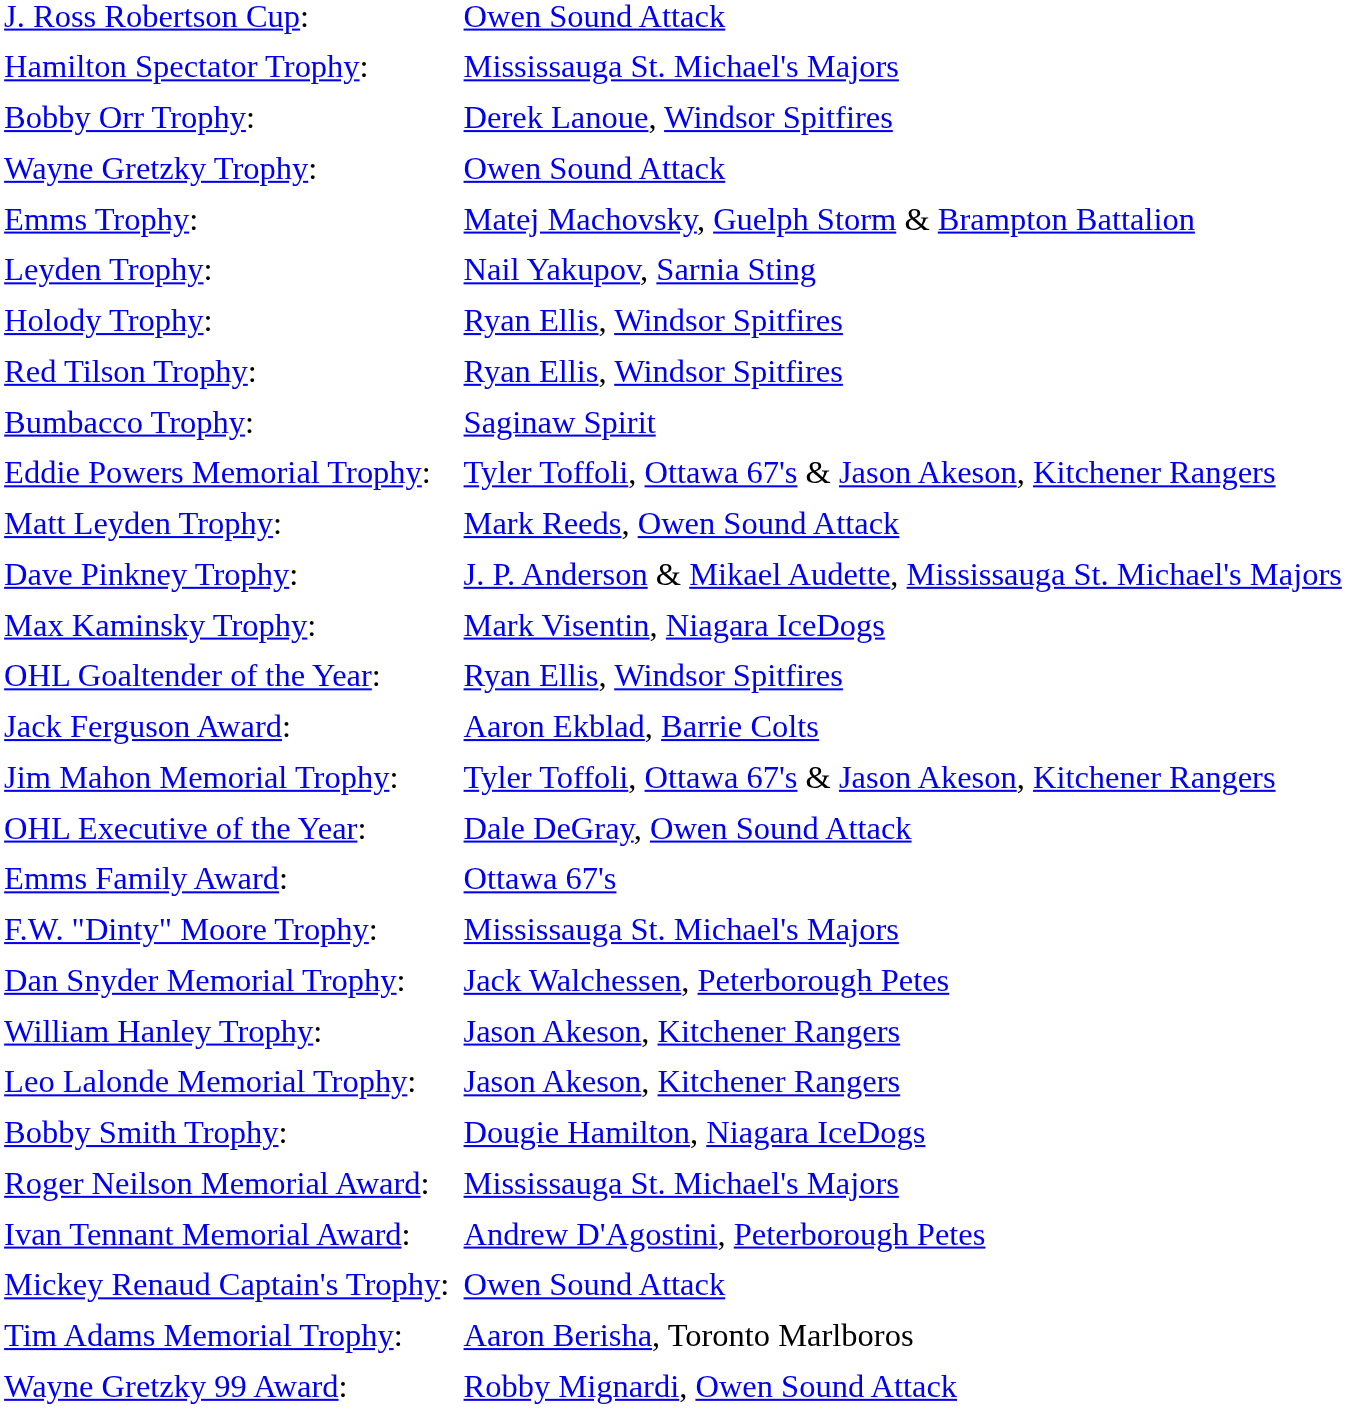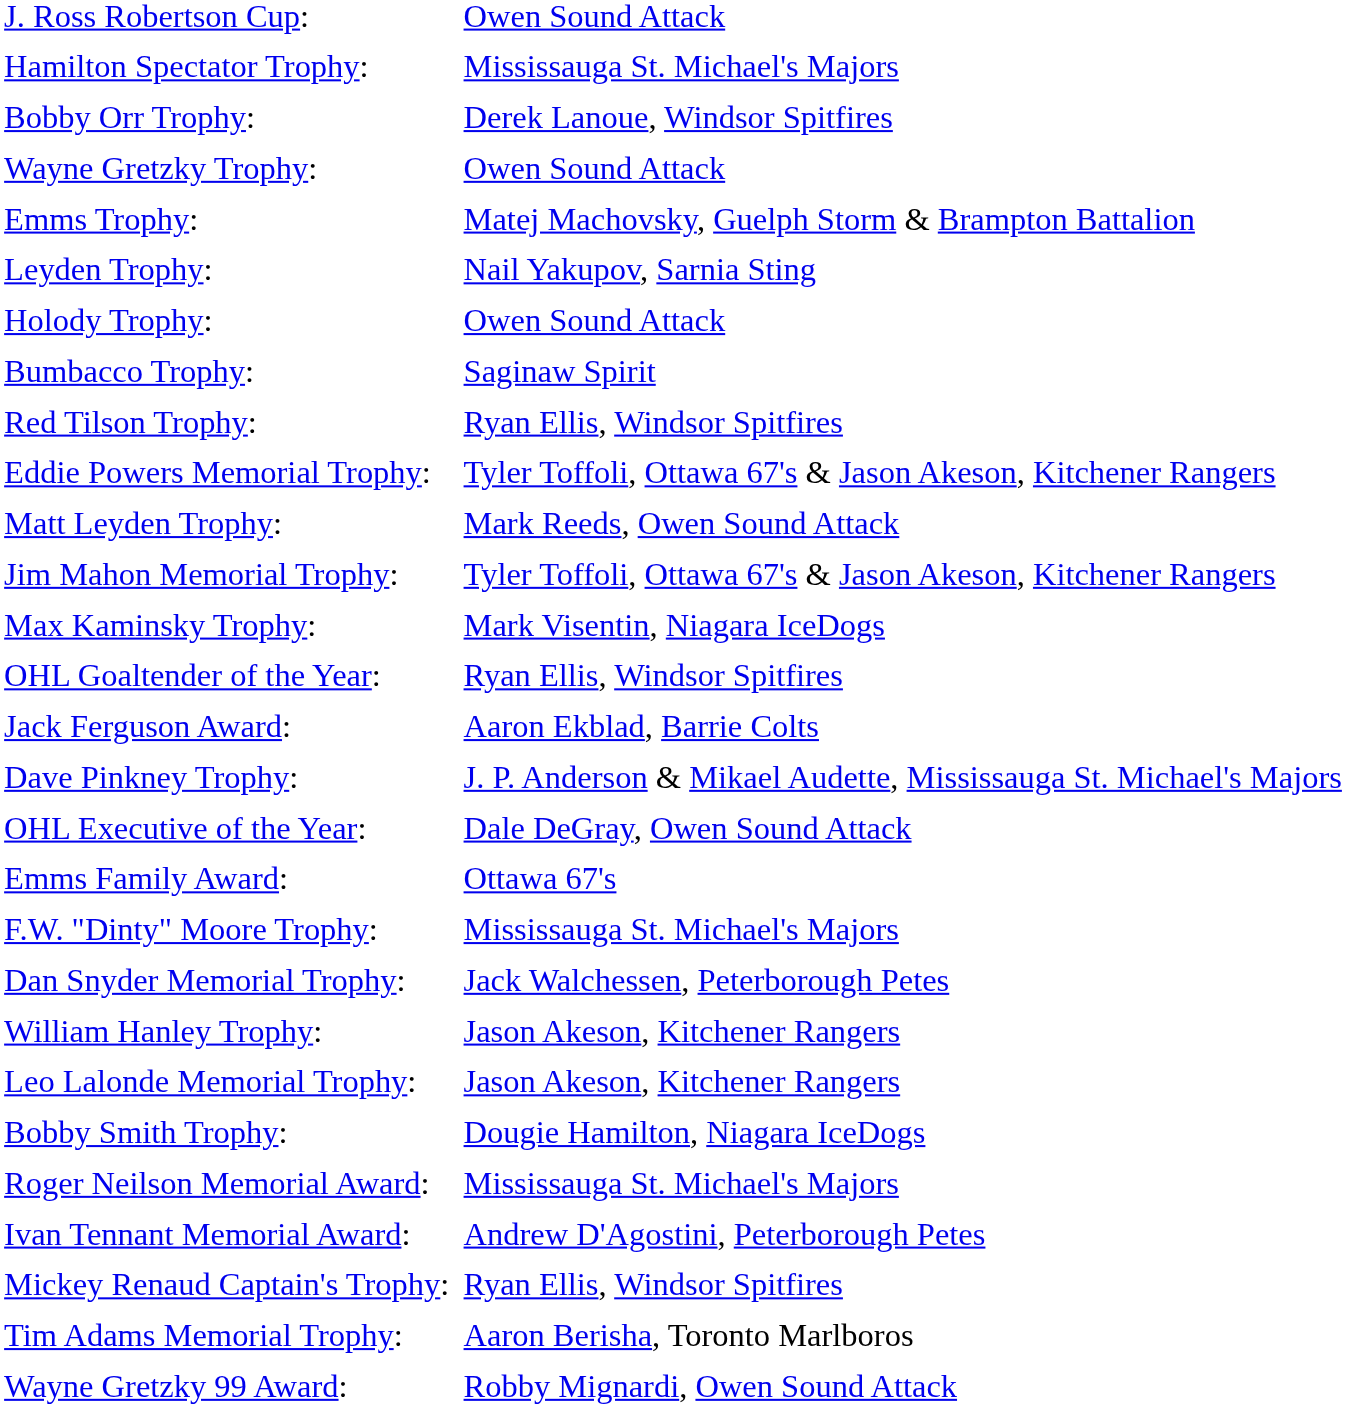 <table cellpadding="3" cellspacing="1">
 <tr>
 <td><a href='#'>J. Ross Robertson Cup</a>:</td>
 <td><a href='#'>Owen Sound Attack</a></td>
 </tr>
 <tr>
 <td><a href='#'>Hamilton Spectator Trophy</a>:</td>
 <td><a href='#'>Mississauga St. Michael's Majors</a></td>
 </tr>
 <tr>
 <td><a href='#'>Bobby Orr Trophy</a>:</td>
 <td><a href='#'>Derek Lanoue</a>, <a href='#'>Windsor Spitfires</a></td>
 </tr>
 <tr>
 <td><a href='#'>Wayne Gretzky Trophy</a>:</td>
 <td><a href='#'>Owen Sound Attack</a></td>
 </tr>
 <tr>
 <td><a href='#'>Emms Trophy</a>:</td>
 <td><a href='#'>Matej Machovsky</a>, <a href='#'>Guelph Storm</a> & <a href='#'>Brampton Battalion</a></td>
 </tr>
 <tr>
 <td><a href='#'>Leyden Trophy</a>:</td>
 <td><a href='#'>Nail Yakupov</a>, <a href='#'>Sarnia Sting</a></td>
 </tr>
 <tr>
 <td><a href='#'>Holody Trophy</a>:</td>
-<td><a href='#'>Ryan Ellis</a>, <a href='#'>Windsor Spitfires</a></td>
+<td><a href='#'>Owen Sound Attack</a></td>
+</tr>
+<tr>
+<td><a href='#'>Bumbacco Trophy</a>:</td>
+<td><a href='#'>Saginaw Spirit</a></td>
 </tr>
 <tr>
 <td><a href='#'>Red Tilson Trophy</a>:</td>
 <td><a href='#'>Ryan Ellis</a>, <a href='#'>Windsor Spitfires</a></td>
-</tr>
-<tr>
-<td><a href='#'>Bumbacco Trophy</a>:</td>
-<td><a href='#'>Saginaw Spirit</a></td>
 </tr>
 <tr>
 <td><a href='#'>Eddie Powers Memorial Trophy</a>:</td>
 <td><a href='#'>Tyler Toffoli</a>, <a href='#'>Ottawa 67's</a> & <a href='#'>Jason Akeson</a>, <a href='#'>Kitchener Rangers</a></td>
 </tr>
 <tr>
 <td><a href='#'>Matt Leyden Trophy</a>:</td>
 <td><a href='#'>Mark Reeds</a>, <a href='#'>Owen Sound Attack</a></td>
 </tr>
 <tr>
-<td><a href='#'>Dave Pinkney Trophy</a>:</td>
-<td><a href='#'>J. P. Anderson</a> & <a href='#'>Mikael Audette</a>, <a href='#'>Mississauga St. Michael's Majors</a></td>
+<td><a href='#'>Jim Mahon Memorial Trophy</a>:</td>
+<td><a href='#'>Tyler Toffoli</a>, <a href='#'>Ottawa 67's</a> & <a href='#'>Jason Akeson</a>, <a href='#'>Kitchener Rangers</a></td>
 </tr>
 <tr>
 <td><a href='#'>Max Kaminsky Trophy</a>:</td>
 <td><a href='#'>Mark Visentin</a>, <a href='#'>Niagara IceDogs</a></td>
 </tr>
 <tr>
 <td><a href='#'>OHL Goaltender of the Year</a>:</td>
 <td><a href='#'>Ryan Ellis</a>, <a href='#'>Windsor Spitfires</a></td>
 </tr>
 <tr>
 <td><a href='#'>Jack Ferguson Award</a>:</td>
 <td><a href='#'>Aaron Ekblad</a>, <a href='#'>Barrie Colts</a></td>
 </tr>
 <tr>
-<td><a href='#'>Jim Mahon Memorial Trophy</a>:</td>
-<td><a href='#'>Tyler Toffoli</a>, <a href='#'>Ottawa 67's</a> & <a href='#'>Jason Akeson</a>, <a href='#'>Kitchener Rangers</a></td>
+<td><a href='#'>Dave Pinkney Trophy</a>:</td>
+<td><a href='#'>J. P. Anderson</a> & <a href='#'>Mikael Audette</a>, <a href='#'>Mississauga St. Michael's Majors</a></td>
 </tr>
 <tr>
 <td><a href='#'>OHL Executive of the Year</a>:</td>
 <td><a href='#'>Dale DeGray</a>, <a href='#'>Owen Sound Attack</a></td>
 </tr>
 <tr>
 <td><a href='#'>Emms Family Award</a>:</td>
 <td><a href='#'>Ottawa 67's</a></td>
 </tr>
 <tr>
 <td><a href='#'>F.W. "Dinty" Moore Trophy</a>:</td>
 <td><a href='#'>Mississauga St. Michael's Majors</a></td>
 </tr>
 <tr>
 <td><a href='#'>Dan Snyder Memorial Trophy</a>:</td>
 <td><a href='#'>Jack Walchessen</a>, <a href='#'>Peterborough Petes</a></td>
 </tr>
 <tr>
 <td><a href='#'>William Hanley Trophy</a>:</td>
 <td><a href='#'>Jason Akeson</a>, <a href='#'>Kitchener Rangers</a></td>
 </tr>
 <tr>
 <td><a href='#'>Leo Lalonde Memorial Trophy</a>:</td>
 <td><a href='#'>Jason Akeson</a>, <a href='#'>Kitchener Rangers</a></td>
 </tr>
 <tr>
 <td><a href='#'>Bobby Smith Trophy</a>:</td>
 <td><a href='#'>Dougie Hamilton</a>, <a href='#'>Niagara IceDogs</a></td>
 </tr>
 <tr>
 <td><a href='#'>Roger Neilson Memorial Award</a>:</td>
 <td><a href='#'>Mississauga St. Michael's Majors</a></td>
 </tr>
 <tr>
 <td><a href='#'>Ivan Tennant Memorial Award</a>:</td>
 <td><a href='#'>Andrew D'Agostini</a>, <a href='#'>Peterborough Petes</a></td>
 </tr>
 <tr>
 <td><a href='#'>Mickey Renaud Captain's Trophy</a>:</td>
-<td><a href='#'>Owen Sound Attack</a></td>
+<td><a href='#'>Ryan Ellis</a>, <a href='#'>Windsor Spitfires</a></td>
 </tr>
 <tr>
 <td><a href='#'>Tim Adams Memorial Trophy</a>:</td>
 <td><a href='#'>Aaron Berisha</a>, Toronto Marlboros</td>
 </tr>
 <tr>
 <td><a href='#'>Wayne Gretzky 99 Award</a>:</td>
 <td><a href='#'>Robby Mignardi</a>, <a href='#'>Owen Sound Attack</a></td>
 </tr>
 </table>
